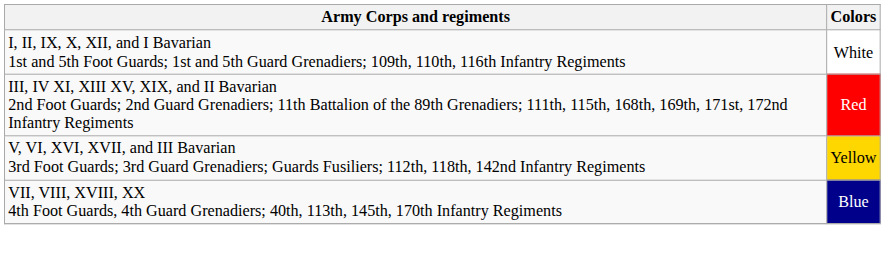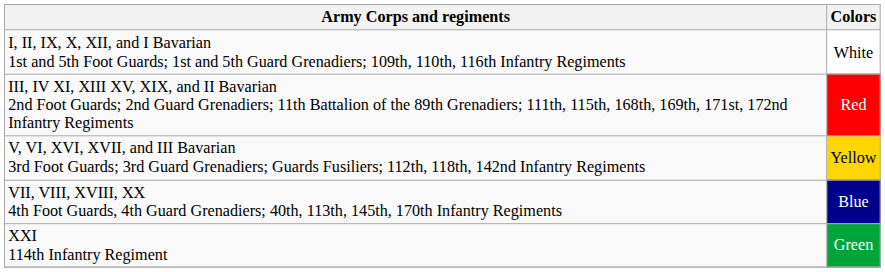 <table class="wikitable">
 <tr>
 <th>Army Corps and regiments</th>
 <th>Colors</th>
 </tr>
 <tr>
 <td>I, II, IX, X, XII, and I Bavarian<br>1st and 5th Foot Guards; 1st and 5th Guard Grenadiers; 109th, 110th, 116th Infantry Regiments</td>
 <td align="center" style="background:white;">White</td>
 </tr>
 <tr>
 <td>III, IV XI, XIII XV, XIX, and II Bavarian<br>2nd Foot Guards; 2nd Guard Grenadiers; 11th Battalion of the 89th Grenadiers; 111th, 115th, 168th, 169th, 171st, 172nd Infantry Regiments</td>
 <td align="center" style="background:red; color:white;">Red</td>
 </tr>
 <tr>
 <td>V, VI, XVI, XVII, and III Bavarian<br>3rd Foot Guards; 3rd Guard Grenadiers; Guards Fusiliers; 112th, 118th, 142nd Infantry Regiments</td>
 <td align="center" style="background:#FFD700;">Yellow</td>
 </tr>
 <tr>
 <td>VII, VIII, XVIII, XX<br>4th Foot Guards, 4th Guard Grenadiers; 40th, 113th, 145th, 170th Infantry Regiments</td>
 <td align="center" style="background:darkblue; color:white;">Blue</td>
 </tr>
 <tr>
+<td>XXI<br>114th Infantry Regiment</td>
+<td align="center" style="background:#00a53a; color:white;">Green</td>
+</tr>
+<tr>
 </tr>
 </table>
